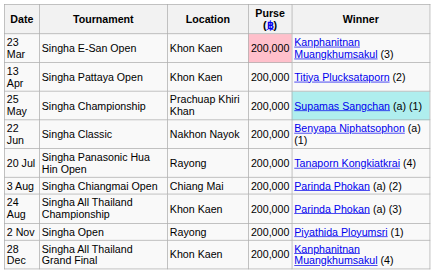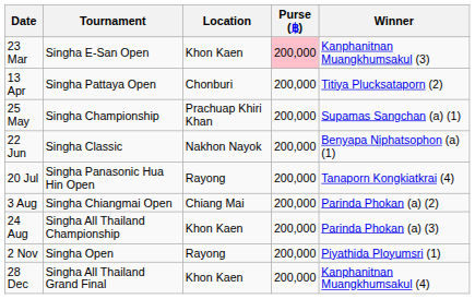 <table class="wikitable" style="font-size:95%">
 <tr>
 <th>Date</th>
 <th>Tournament</th>
 <th>Location</th>
 <th>Purse<br>(<a href='#'>฿</a>)</th>
 <th>Winner</th>
 </tr>
 <tr>
 <td>23 Mar</td>
 <td>Singha E-San Open</td>
 <td>Khon Kaen</td>
 <td align="right" style="background: pink;">200,000</td>
 <td> <a href='#'>Kanphanitnan Muangkhumsakul</a> (3)</td>
 </tr>
 <tr>
 <td>13 Apr</td>
 <td>Singha Pattaya Open</td>
-<td>Khon Kaen</td>
+<td>Chonburi</td>
 <td align="right">200,000</td>
 <td> <a href='#'>Titiya Plucksataporn</a> (2)</td>
 </tr>
 <tr>
 <td>25 May</td>
 <td>Singha Championship</td>
 <td>Prachuap Khiri Khan</td>
 <td align="right">200,000</td>
-<td style="background: paleturquoise;"> <a href='#'>Supamas Sangchan</a> (a) (1)</td>
+<td> <a href='#'>Supamas Sangchan</a> (a) (1)</td>
 </tr>
 <tr>
 <td>22 Jun</td>
 <td>Singha Classic</td>
 <td>Nakhon Nayok</td>
 <td align="right">200,000</td>
 <td> <a href='#'>Benyapa Niphatsophon</a> (a) (1)</td>
 </tr>
 <tr>
 <td>20 Jul</td>
 <td>Singha Panasonic Hua Hin Open</td>
 <td>Rayong</td>
 <td align="right">200,000</td>
 <td> <a href='#'>Tanaporn Kongkiatkrai</a> (4)</td>
 </tr>
 <tr>
 <td>3 Aug</td>
 <td>Singha Chiangmai Open</td>
 <td>Chiang Mai</td>
 <td align="right">200,000</td>
 <td> <a href='#'>Parinda Phokan</a> (a) (2)</td>
 </tr>
 <tr>
 <td>24 Aug</td>
 <td>Singha All Thailand Championship</td>
 <td>Khon Kaen</td>
 <td align="right">200,000</td>
 <td> <a href='#'>Parinda Phokan</a> (a) (3)</td>
 </tr>
 <tr>
 <td>2 Nov</td>
 <td>Singha Open</td>
 <td>Rayong</td>
 <td align="right">200,000</td>
 <td> <a href='#'>Piyathida Ployumsri</a> (1)</td>
 </tr>
 <tr>
 <td>28 Dec</td>
 <td>Singha All Thailand Grand Final</td>
 <td>Khon Kaen</td>
 <td align="right">200,000</td>
 <td> <a href='#'>Kanphanitnan Muangkhumsakul</a> (4)</td>
 </tr>
 </table>
